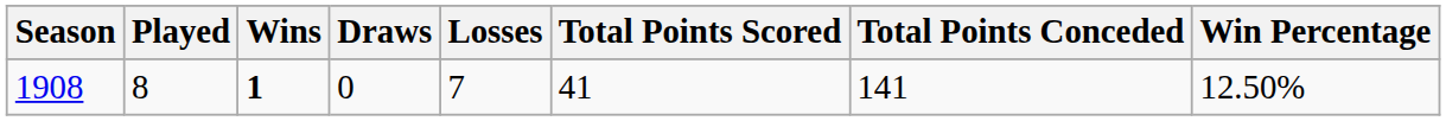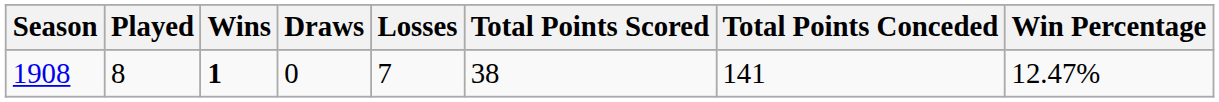 <table class="wikitable" style="margin:auto;">
 <tr>
 <th>Season</th>
 <th>Played</th>
 <th>Wins</th>
 <th>Draws</th>
 <th>Losses</th>
 <th>Total Points Scored</th>
 <th>Total Points Conceded</th>
 <th>Win Percentage</th>
 </tr>
 <tr>
 <td><a href='#'>1908</a></td>
 <td>8</td>
 <td><strong>1</strong></td>
 <td>0</td>
 <td>7</td>
-<td>41</td>
+<td>38</td>
 <td>141</td>
-<td>12.50%</td>
+<td>12.47%</td>
 </tr>
 </table>
